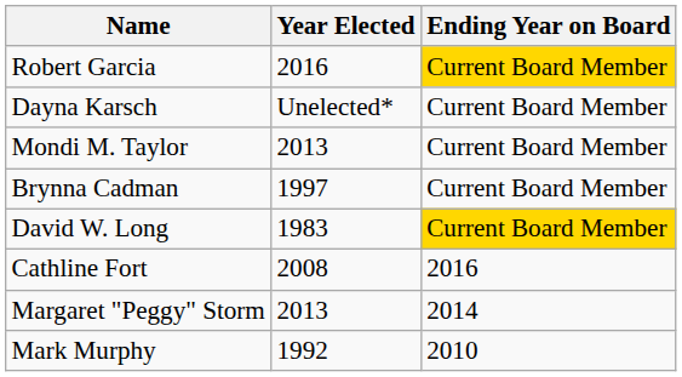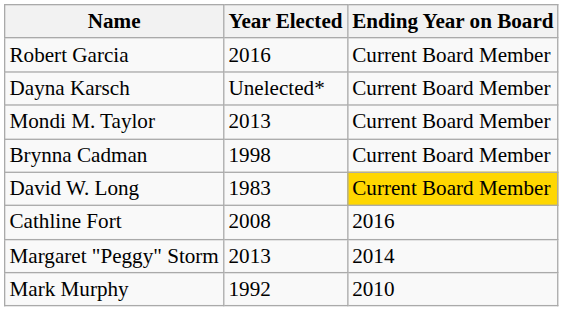 <table class="wikitable">
 <tr>
 <th>Name</th>
 <th>Year Elected</th>
 <th>Ending Year on Board</th>
 </tr>
 <tr>
 <td>Robert Garcia</td>
 <td>2016</td>
-<td style="background: gold;">Current Board Member</td>
+<td>Current Board Member</td>
 </tr>
 <tr>
 <td>Dayna Karsch</td>
 <td>Unelected*</td>
 <td>Current Board Member</td>
 </tr>
 <tr>
 <td>Mondi M. Taylor</td>
 <td>2013</td>
 <td>Current Board Member</td>
 </tr>
 <tr>
 <td>Brynna Cadman</td>
-<td>1997</td>
+<td>1998</td>
 <td>Current Board Member</td>
 </tr>
 <tr>
 <td>David W. Long</td>
 <td>1983</td>
 <td style="background: gold;">Current Board Member</td>
 </tr>
 <tr>
 <td>Cathline Fort</td>
 <td>2008</td>
 <td>2016</td>
 </tr>
 <tr>
 <td>Margaret "Peggy" Storm</td>
 <td>2013</td>
 <td>2014</td>
 </tr>
 <tr>
 <td>Mark Murphy</td>
 <td>1992</td>
 <td>2010</td>
 </tr>
 </table>
